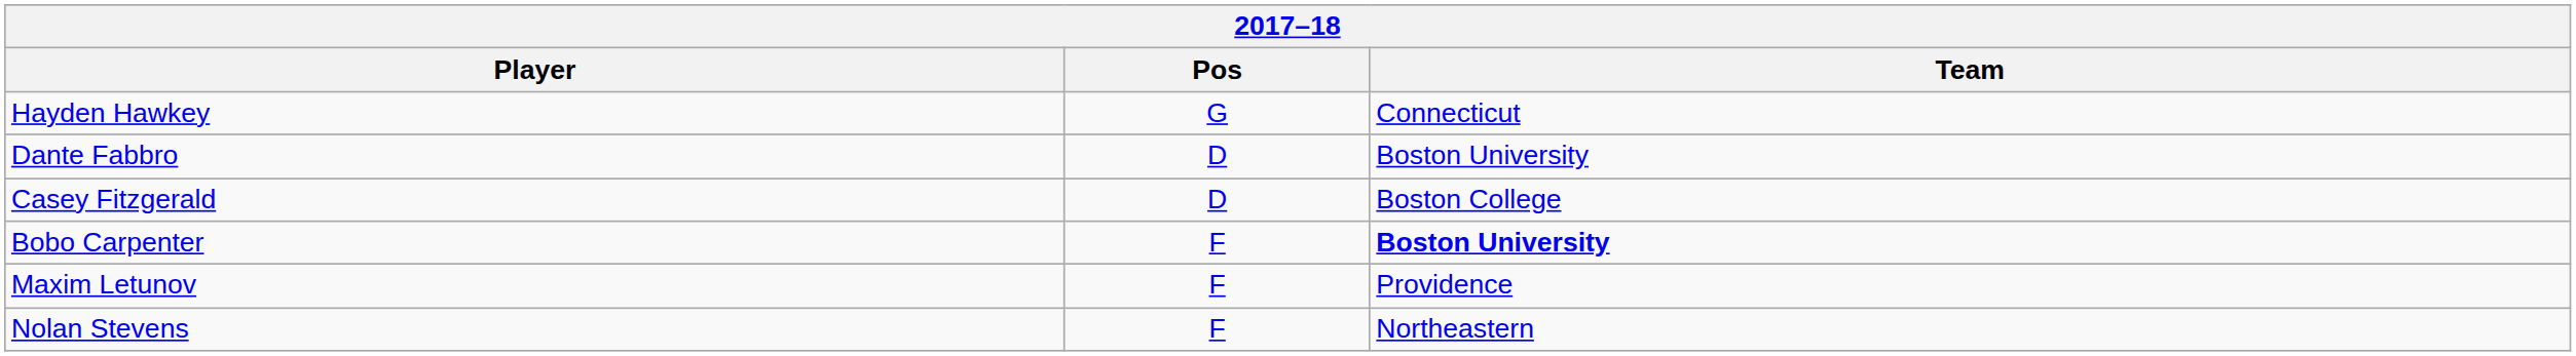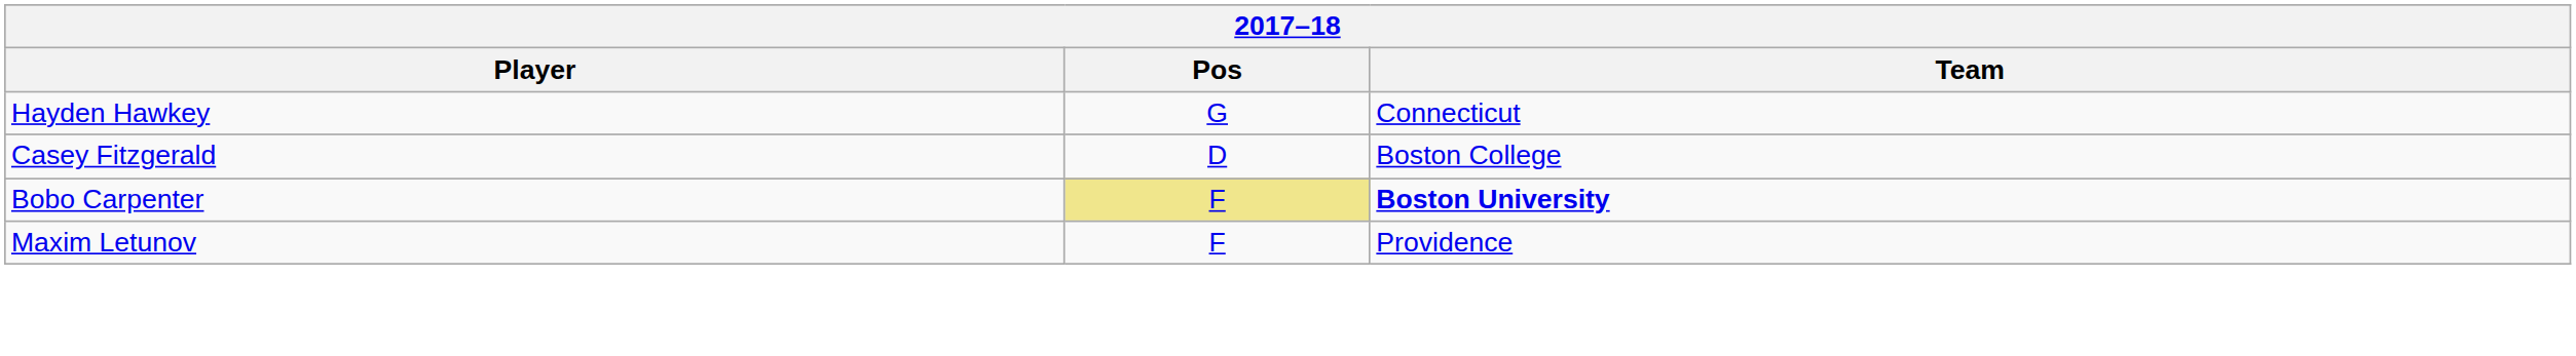 <table class="wikitable" width=95%>
 <tr>
 <th colspan=3><a href='#'>2017–18</a></th>
 </tr>
 <tr>
 <th>Player</th>
 <th>Pos</th>
 <th>Team</th>
 </tr>
 <tr>
 <td><a href='#'>Hayden Hawkey</a></td>
 <td align=center><a href='#'>G</a></td>
 <td><a href='#'>Connecticut</a></td>
 </tr>
 <tr>
-<td><a href='#'>Dante Fabbro</a></td>
-<td align=center><a href='#'>D</a></td>
-<td><a href='#'>Boston University</a></td>
-</tr>
-<tr>
 <td><a href='#'>Casey Fitzgerald</a></td>
 <td align=center><a href='#'>D</a></td>
 <td><a href='#'>Boston College</a></td>
 </tr>
 <tr>
 <td><a href='#'>Bobo Carpenter</a></td>
-<td align=center><a href='#'>F</a></td>
+<td align=center style="background: khaki;"><a href='#'>F</a></td>
 <td><strong><a href='#'>Boston University</a></strong></td>
 </tr>
 <tr>
 <td><a href='#'>Maxim Letunov</a></td>
 <td align=center><a href='#'>F</a></td>
 <td><a href='#'>Providence</a></td>
 </tr>
-<tr>
-<td><a href='#'>Nolan Stevens</a></td>
-<td align=center><a href='#'>F</a></td>
-<td><a href='#'>Northeastern</a></td>
-</tr>
 </table>
